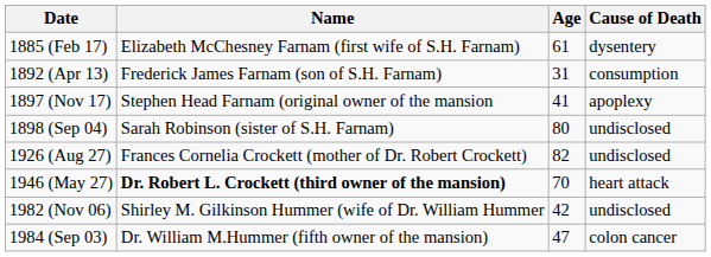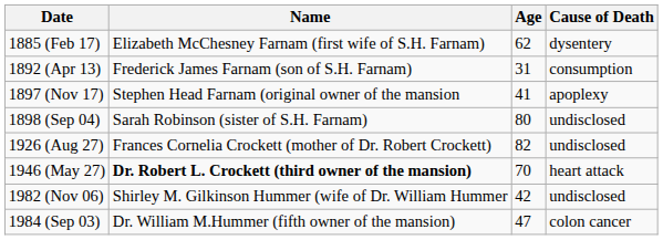 <table class="wikitable sortable">
 <tr>
 <th>Date</th>
 <th>Name</th>
 <th>Age</th>
 <th>Cause of Death</th>
 </tr>
 <tr>
 <td>1885 (Feb 17)</td>
 <td>Elizabeth McChesney Farnam (first wife of S.H. Farnam)</td>
-<td>61</td>
+<td>62</td>
 <td>dysentery</td>
 </tr>
 <tr>
 <td>1892 (Apr 13)</td>
 <td>Frederick James Farnam (son of S.H. Farnam)</td>
 <td>31</td>
 <td>consumption</td>
 </tr>
 <tr>
 <td>1897 (Nov 17)</td>
 <td>Stephen Head Farnam (original owner of the mansion</td>
 <td>41</td>
 <td>apoplexy</td>
 </tr>
 <tr>
 <td>1898 (Sep 04)</td>
 <td>Sarah Robinson (sister of S.H. Farnam)</td>
 <td>80</td>
 <td>undisclosed</td>
 </tr>
 <tr>
 <td>1926 (Aug 27)</td>
 <td>Frances Cornelia Crockett (mother of Dr. Robert Crockett)</td>
 <td>82</td>
 <td>undisclosed</td>
 </tr>
 <tr>
 <td>1946 (May 27)</td>
 <td><strong>Dr. Robert L. Crockett (third owner of the mansion)</strong></td>
 <td>70</td>
 <td>heart attack</td>
 </tr>
 <tr>
 <td>1982 (Nov 06)</td>
 <td>Shirley M. Gilkinson Hummer (wife of Dr. William Hummer</td>
 <td>42</td>
 <td>undisclosed</td>
 </tr>
 <tr>
 <td>1984 (Sep 03)</td>
 <td>Dr. William M.Hummer (fifth owner of the mansion)</td>
 <td>47</td>
 <td>colon cancer</td>
 </tr>
 </table>
